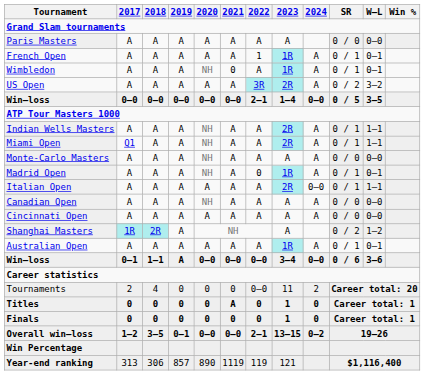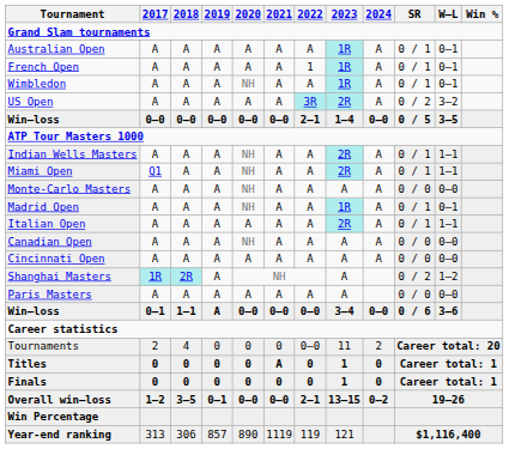 <table class="wikitable" style="text-align:center">
 <tr>
 <th>Tournament</th>
 <th><a href='#'>2017</a></th>
 <th><a href='#'>2018</a></th>
 <th><a href='#'>2019</a></th>
 <th><a href='#'>2020</a></th>
 <th><a href='#'>2021</a></th>
 <th><a href='#'>2022</a></th>
 <th><a href='#'>2023</a></th>
 <th><a href='#'>2024</a></th>
 <th>SR</th>
 <th>W–L</th>
 <th>Win %</th>
 </tr>
 <tr>
 <td colspan="12" style="text-align:left"><a href='#'><strong>Grand Slam tournaments</strong></a></td>
 </tr>
 <tr>
-<td align="left" bgcolor="efefef"><a href='#'>Paris Masters</a></td>
+<td align="left"><a href='#'>Australian Open</a></td>
 <td>A</td>
 <td>A</td>
 <td>A</td>
 <td>A</td>
 <td>A</td>
 <td>A</td>
+<td bgcolor=afeeee><a href='#'>1R</a></td>
 <td>A</td>
+<td>0 / 1</td>
+<td>0–1</td>
 <td></td>
-<td bgcolor="efefef">0 / 0</td>
-<td bgcolor="efefef">0–0</td>
-<td bgcolor="efefef"></td>
 </tr>
 <tr>
 <td align="left"><a href='#'>French Open</a></td>
 <td>A</td>
 <td>A</td>
 <td>A</td>
 <td>A</td>
 <td>A</td>
 <td>1</td>
 <td bgcolor=afeeee><a href='#'>1R</a></td>
 <td>A</td>
 <td>0 / 1</td>
 <td>0–1</td>
 <td></td>
 </tr>
 <tr>
 <td align="left"><a href='#'>Wimbledon</a></td>
 <td>A</td>
 <td>A</td>
 <td>A</td>
 <td style=color:#767676>NH</td>
-<td>0</td>
+<td>A</td>
 <td>A</td>
 <td bgcolor=afeeee><a href='#'>1R</a></td>
 <td>A</td>
 <td>0 / 1</td>
 <td>0–1</td>
 <td></td>
 </tr>
 <tr>
 <td align="left"><a href='#'>US Open</a></td>
 <td>A</td>
 <td>A</td>
 <td>A</td>
 <td>A</td>
 <td>A</td>
 <td bgcolor=afeeee><a href='#'>3R</a></td>
 <td bgcolor=afeeee><a href='#'>2R</a></td>
 <td>A</td>
 <td>0 / 2</td>
 <td>3–2</td>
 <td></td>
 </tr>
 <tr style="font-weight:bold;background:#efefef">
 <td style="text-align:left">Win–loss</td>
 <td>0–0</td>
 <td>0–0</td>
 <td>0–0</td>
 <td>0–0</td>
 <td>0–0</td>
 <td>2–1</td>
 <td>1–4</td>
 <td>0–0</td>
 <td>0 / 5</td>
 <td>3–5</td>
 <td></td>
 </tr>
 <tr>
 <td colspan="12" style="text-align:left"><strong><a href='#'>ATP Tour Masters 1000</a></strong></td>
 </tr>
 <tr>
 <td align="left" bgcolor="efefef"><a href='#'>Indian Wells Masters</a></td>
 <td>A</td>
 <td>A</td>
 <td>A</td>
 <td style=color:#767676>NH</td>
 <td>A</td>
 <td>A</td>
 <td bgcolor=afeeee><a href='#'>2R</a></td>
 <td>A</td>
 <td bgcolor="efefef">0 / 1</td>
 <td bgcolor="efefef">1–1</td>
 <td bgcolor="efefef"></td>
 </tr>
 <tr>
 <td align="left" bgcolor="efefef"><a href='#'>Miami Open</a></td>
 <td><a href='#'>Q1</a></td>
 <td>A</td>
 <td>A</td>
 <td style=color:#767676>NH</td>
 <td>A</td>
 <td>A</td>
 <td bgcolor=afeeee><a href='#'>2R</a></td>
 <td>A</td>
 <td bgcolor="efefef">0 / 1</td>
 <td bgcolor="efefef">1–1</td>
 <td bgcolor="efefef"></td>
 </tr>
 <tr>
 <td align="left" bgcolor="efefef"><a href='#'>Monte-Carlo Masters</a></td>
 <td>A</td>
 <td>A</td>
 <td>A</td>
 <td style=color:#767676>NH</td>
 <td>A</td>
 <td>A</td>
 <td>A</td>
 <td>A</td>
 <td bgcolor="efefef">0 / 0</td>
 <td bgcolor="efefef">0–0</td>
 <td bgcolor="efefef"></td>
 </tr>
 <tr>
 <td align="left" bgcolor="efefef"><a href='#'>Madrid Open</a></td>
 <td>A</td>
 <td>A</td>
 <td>A</td>
 <td style=color:#767676>NH</td>
 <td>A</td>
-<td>0</td>
+<td>A</td>
 <td bgcolor=afeeee><a href='#'>1R</a></td>
 <td>A</td>
 <td bgcolor="efefef">0 / 1</td>
 <td bgcolor="efefef">0–1</td>
 <td bgcolor="efefef"></td>
 </tr>
 <tr>
 <td align="left" bgcolor="efefef"><a href='#'>Italian Open</a></td>
 <td>A</td>
 <td>A</td>
 <td>A</td>
 <td>A</td>
 <td>A</td>
 <td>A</td>
 <td bgcolor=afeeee><a href='#'>2R</a></td>
-<td>0–0</td>
+<td>A</td>
 <td bgcolor="efefef">0 / 1</td>
 <td bgcolor="efefef">1–1</td>
 <td bgcolor="efefef"></td>
 </tr>
 <tr>
 <td align="left" bgcolor="efefef"><a href='#'>Canadian Open</a></td>
 <td>A</td>
 <td>A</td>
 <td>A</td>
 <td style=color:#767676>NH</td>
 <td>A</td>
 <td>A</td>
 <td>A</td>
 <td>A</td>
 <td bgcolor="efefef">0 / 0</td>
 <td bgcolor="efefef">0–0</td>
 <td bgcolor="efefef"></td>
 </tr>
 <tr>
 <td align="left" bgcolor="efefef"><a href='#'>Cincinnati Open</a></td>
 <td>A</td>
 <td>A</td>
 <td>A</td>
 <td>A</td>
 <td>A</td>
 <td>A</td>
 <td>A</td>
 <td>A</td>
 <td bgcolor="efefef">0 /  0</td>
 <td bgcolor="efefef">0–0</td>
 <td bgcolor="efefef"></td>
 </tr>
 <tr>
 <td align="left" bgcolor="efefef"><a href='#'>Shanghai Masters</a></td>
 <td bgcolor=afeeee><a href='#'>1R</a></td>
 <td bgcolor=afeeee><a href='#'>2R</a></td>
 <td>A</td>
 <td colspan=3 style=color:#767676>NH</td>
 <td>A</td>
 <td></td>
 <td bgcolor="efefef">0 / 2</td>
 <td bgcolor="efefef">1–2</td>
 <td bgcolor="efefef"></td>
 </tr>
 <tr>
-<td align="left"><a href='#'>Australian Open</a></td>
+<td align="left" bgcolor="efefef"><a href='#'>Paris Masters</a></td>
 <td>A</td>
 <td>A</td>
 <td>A</td>
 <td>A</td>
 <td>A</td>
 <td>A</td>
-<td bgcolor=afeeee><a href='#'>1R</a></td>
 <td>A</td>
-<td>0 / 1</td>
-<td>0–1</td>
 <td></td>
+<td bgcolor="efefef">0 / 0</td>
+<td bgcolor="efefef">0–0</td>
+<td bgcolor="efefef"></td>
 </tr>
 <tr style="font-weight:bold;background:#efefef">
 <td style="text-align:left">Win–loss</td>
 <td>0–1</td>
 <td>1–1</td>
 <td>A</td>
 <td>0–0</td>
 <td>0–0</td>
 <td>0–0</td>
 <td>3–4</td>
 <td>0–0</td>
 <td>0 / 6</td>
 <td>3–6</td>
 <td bgcolor="efefef"></td>
 </tr>
 <tr>
 <td colspan="12" style="text-align:left"><strong>Career statistics</strong></td>
 </tr>
 <tr style="background:#efefef">
 <td style="text-align:left">Tournaments</td>
 <td>2</td>
 <td>4</td>
 <td>0</td>
 <td>0</td>
 <td>0</td>
 <td>0–0</td>
 <td>11</td>
 <td>2</td>
 <td colspan="3"><strong>Career total: 20</strong></td>
 </tr>
 <tr style="font-weight:bold;background:#efefef">
 <td style="text-align:left">Titles</td>
 <td>0</td>
 <td>0</td>
 <td>0</td>
 <td>0</td>
 <td>A</td>
 <td>0</td>
 <td>1</td>
 <td>0</td>
 <td colspan="3">Career total: 1</td>
 </tr>
 <tr style="font-weight:bold;background:#efefef">
 <td style="text-align:left">Finals</td>
 <td>0</td>
 <td>0</td>
 <td>0</td>
 <td>0</td>
 <td>0</td>
 <td>0</td>
 <td>1</td>
 <td>0</td>
 <td colspan="3">Career total: 1</td>
 </tr>
 <tr style="font-weight:bold;background:#efefef">
 <td style="text-align:left">Overall win–loss</td>
 <td>1–2</td>
 <td>3–5</td>
 <td>0–1</td>
 <td>0–0</td>
 <td>0–0</td>
 <td>2–1</td>
 <td>13–15</td>
 <td>0–2</td>
 <td colspan="3">19–26</td>
 </tr>
 <tr style="font-weight:bold;background:#efefef">
 <td style="text-align:left">Win Percentage</td>
 <td></td>
 <td></td>
 <td></td>
 <td></td>
 <td></td>
 <td></td>
 <td></td>
 <td></td>
 <td colspan="3"></td>
 </tr>
 <tr style="background:#efefef">
 <td align="left"><strong>Year-end ranking</strong></td>
 <td>313</td>
 <td>306</td>
 <td>857</td>
 <td>890</td>
 <td>1119</td>
 <td>119</td>
 <td>121</td>
 <td></td>
 <td colspan="3"><strong>$1,116,400</strong></td>
 </tr>
 </table>
